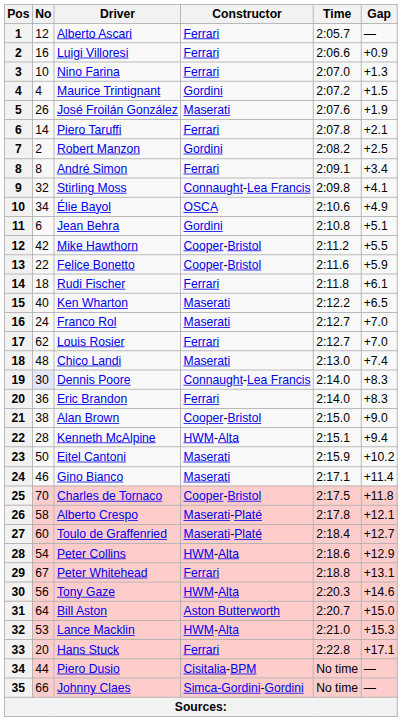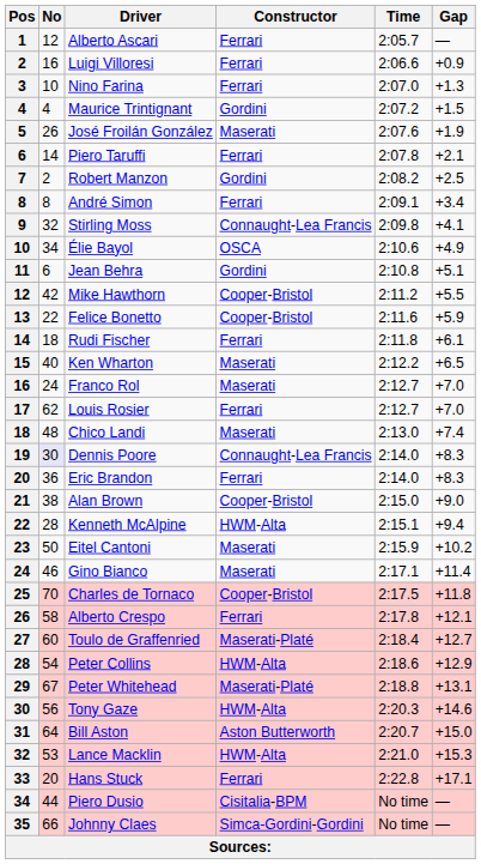 <table class="wikitable sortable" style="font-size: 95%;">
 <tr>
 <th>Pos</th>
 <th>No</th>
 <th>Driver</th>
 <th>Constructor</th>
 <th>Time</th>
 <th>Gap</th>
 </tr>
 <tr>
 <th>1</th>
 <td>12</td>
 <td> <a href='#'>Alberto Ascari</a></td>
 <td><a href='#'>Ferrari</a></td>
 <td>2:05.7</td>
 <td>—</td>
 </tr>
 <tr>
 <th>2</th>
 <td>16</td>
 <td> <a href='#'>Luigi Villoresi</a></td>
 <td><a href='#'>Ferrari</a></td>
 <td>2:06.6</td>
 <td>+0.9</td>
 </tr>
 <tr>
 <th>3</th>
 <td>10</td>
 <td> <a href='#'>Nino Farina</a></td>
 <td><a href='#'>Ferrari</a></td>
 <td>2:07.0</td>
 <td>+1.3</td>
 </tr>
 <tr>
 <th>4</th>
 <td>4</td>
 <td> <a href='#'>Maurice Trintignant</a></td>
 <td><a href='#'>Gordini</a></td>
 <td>2:07.2</td>
 <td>+1.5</td>
 </tr>
 <tr>
 <th>5</th>
 <td>26</td>
 <td> <a href='#'>José Froilán González</a></td>
 <td><a href='#'>Maserati</a></td>
 <td>2:07.6</td>
 <td>+1.9</td>
 </tr>
 <tr>
 <th>6</th>
 <td>14</td>
 <td> <a href='#'>Piero Taruffi</a></td>
 <td><a href='#'>Ferrari</a></td>
 <td>2:07.8</td>
 <td>+2.1</td>
 </tr>
 <tr>
 <th>7</th>
 <td>2</td>
 <td> <a href='#'>Robert Manzon</a></td>
 <td><a href='#'>Gordini</a></td>
 <td>2:08.2</td>
 <td>+2.5</td>
 </tr>
 <tr>
 <th>8</th>
 <td>8</td>
 <td> <a href='#'>André Simon</a></td>
 <td><a href='#'>Ferrari</a></td>
 <td>2:09.1</td>
 <td>+3.4</td>
 </tr>
 <tr>
 <th>9</th>
 <td>32</td>
 <td> <a href='#'>Stirling Moss</a></td>
 <td><a href='#'>Connaught</a>-<a href='#'>Lea Francis</a></td>
 <td>2:09.8</td>
 <td>+4.1</td>
 </tr>
 <tr>
 <th>10</th>
 <td>34</td>
 <td> <a href='#'>Élie Bayol</a></td>
 <td><a href='#'>OSCA</a></td>
 <td>2:10.6</td>
 <td>+4.9</td>
 </tr>
 <tr>
 <th>11</th>
 <td>6</td>
 <td> <a href='#'>Jean Behra</a></td>
 <td><a href='#'>Gordini</a></td>
 <td>2:10.8</td>
 <td>+5.1</td>
 </tr>
 <tr>
 <th>12</th>
 <td>42</td>
 <td> <a href='#'>Mike Hawthorn</a></td>
 <td><a href='#'>Cooper</a>-<a href='#'>Bristol</a></td>
 <td>2:11.2</td>
 <td>+5.5</td>
 </tr>
 <tr>
 <th>13</th>
 <td>22</td>
 <td> <a href='#'>Felice Bonetto</a></td>
 <td><a href='#'>Cooper</a>-<a href='#'>Bristol</a></td>
 <td>2:11.6</td>
 <td>+5.9</td>
 </tr>
 <tr>
 <th>14</th>
 <td>18</td>
 <td> <a href='#'>Rudi Fischer</a></td>
 <td><a href='#'>Ferrari</a></td>
 <td>2:11.8</td>
 <td>+6.1</td>
 </tr>
 <tr>
 <th>15</th>
 <td>40</td>
 <td> <a href='#'>Ken Wharton</a></td>
 <td><a href='#'>Maserati</a></td>
 <td>2:12.2</td>
 <td>+6.5</td>
 </tr>
 <tr>
 <th>16</th>
 <td>24</td>
 <td> <a href='#'>Franco Rol</a></td>
 <td><a href='#'>Maserati</a></td>
 <td>2:12.7</td>
 <td>+7.0</td>
 </tr>
 <tr>
 <th>17</th>
 <td>62</td>
 <td> <a href='#'>Louis Rosier</a></td>
 <td><a href='#'>Ferrari</a></td>
 <td>2:12.7</td>
 <td>+7.0</td>
 </tr>
 <tr>
 <th>18</th>
 <td>48</td>
 <td> <a href='#'>Chico Landi</a></td>
 <td><a href='#'>Maserati</a></td>
 <td>2:13.0</td>
 <td>+7.4</td>
 </tr>
 <tr>
 <th>19</th>
 <td style="background: lavender;">30</td>
 <td> <a href='#'>Dennis Poore</a></td>
 <td><a href='#'>Connaught</a>-<a href='#'>Lea Francis</a></td>
 <td>2:14.0</td>
 <td>+8.3</td>
 </tr>
 <tr>
 <th>20</th>
 <td>36</td>
 <td> <a href='#'>Eric Brandon</a></td>
 <td><a href='#'>Ferrari</a></td>
 <td>2:14.0</td>
 <td>+8.3</td>
 </tr>
 <tr>
 <th>21</th>
 <td>38</td>
 <td> <a href='#'>Alan Brown</a></td>
 <td><a href='#'>Cooper</a>-<a href='#'>Bristol</a></td>
 <td>2:15.0</td>
 <td>+9.0</td>
 </tr>
 <tr>
 <th>22</th>
 <td>28</td>
 <td> <a href='#'>Kenneth McAlpine</a></td>
 <td><a href='#'>HWM</a>-<a href='#'>Alta</a></td>
 <td>2:15.1</td>
 <td>+9.4</td>
 </tr>
 <tr>
 <th>23</th>
 <td>50</td>
 <td> <a href='#'>Eitel Cantoni</a></td>
 <td><a href='#'>Maserati</a></td>
 <td>2:15.9</td>
 <td>+10.2</td>
 </tr>
 <tr>
 <th>24</th>
 <td>46</td>
 <td> <a href='#'>Gino Bianco</a></td>
 <td><a href='#'>Maserati</a></td>
 <td>2:17.1</td>
 <td>+11.4</td>
 </tr>
 <tr style="background:#ffcccc;">
 <th>25</th>
 <td>70</td>
 <td> <a href='#'>Charles de Tornaco</a></td>
 <td><a href='#'>Cooper</a>-<a href='#'>Bristol</a></td>
 <td>2:17.5</td>
 <td>+11.8</td>
 </tr>
 <tr style="background:#ffcccc;">
 <th>26</th>
 <td>58</td>
 <td> <a href='#'>Alberto Crespo</a></td>
-<td><a href='#'>Maserati</a>-<a href='#'>Platé</a></td>
+<td><a href='#'>Ferrari</a></td>
 <td>2:17.8</td>
 <td>+12.1</td>
 </tr>
 <tr style="background:#ffcccc;">
 <th>27</th>
 <td>60</td>
 <td> <a href='#'>Toulo de Graffenried</a></td>
 <td><a href='#'>Maserati</a>-<a href='#'>Platé</a></td>
 <td>2:18.4</td>
 <td>+12.7</td>
 </tr>
 <tr style="background:#ffcccc;">
 <th>28</th>
 <td>54</td>
 <td> <a href='#'>Peter Collins</a></td>
 <td><a href='#'>HWM</a>-<a href='#'>Alta</a></td>
 <td>2:18.6</td>
 <td>+12.9</td>
 </tr>
 <tr style="background:#ffcccc;">
 <th>29</th>
 <td>67</td>
 <td> <a href='#'>Peter Whitehead</a></td>
-<td><a href='#'>Ferrari</a></td>
+<td><a href='#'>Maserati</a>-<a href='#'>Platé</a></td>
 <td>2:18.8</td>
 <td>+13.1</td>
 </tr>
 <tr style="background:#ffcccc;">
 <th>30</th>
 <td>56</td>
 <td> <a href='#'>Tony Gaze</a></td>
 <td><a href='#'>HWM</a>-<a href='#'>Alta</a></td>
 <td>2:20.3</td>
 <td>+14.6</td>
 </tr>
 <tr style="background:#ffcccc;">
 <th>31</th>
 <td>64</td>
 <td> <a href='#'>Bill Aston</a></td>
 <td><a href='#'>Aston Butterworth</a></td>
 <td>2:20.7</td>
 <td>+15.0</td>
 </tr>
 <tr style="background:#ffcccc;">
 <th>32</th>
 <td>53</td>
 <td> <a href='#'>Lance Macklin</a></td>
 <td><a href='#'>HWM</a>-<a href='#'>Alta</a></td>
 <td>2:21.0</td>
 <td>+15.3</td>
 </tr>
 <tr style="background:#ffcccc;">
 <th>33</th>
 <td>20</td>
 <td> <a href='#'>Hans Stuck</a></td>
 <td><a href='#'>Ferrari</a></td>
 <td>2:22.8</td>
 <td>+17.1</td>
 </tr>
 <tr style="background:#ffcccc;">
 <th>34</th>
 <td>44</td>
 <td> <a href='#'>Piero Dusio</a></td>
 <td><a href='#'>Cisitalia</a>-<a href='#'>BPM</a></td>
 <td>No time</td>
 <td>—</td>
 </tr>
 <tr style="background:#ffcccc;">
 <th>35</th>
 <td>66</td>
 <td> <a href='#'>Johnny Claes</a></td>
 <td><a href='#'>Simca-Gordini</a>-<a href='#'>Gordini</a></td>
 <td>No time</td>
 <td>—</td>
 </tr>
 <tr>
 <th colspan=6>Sources:</th>
 </tr>
 </table>
